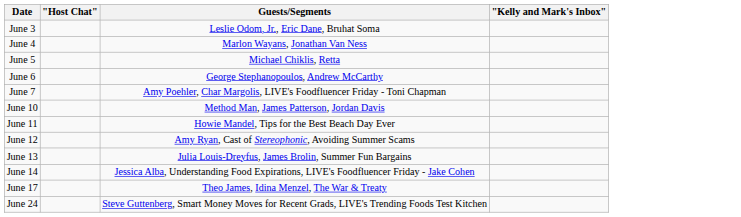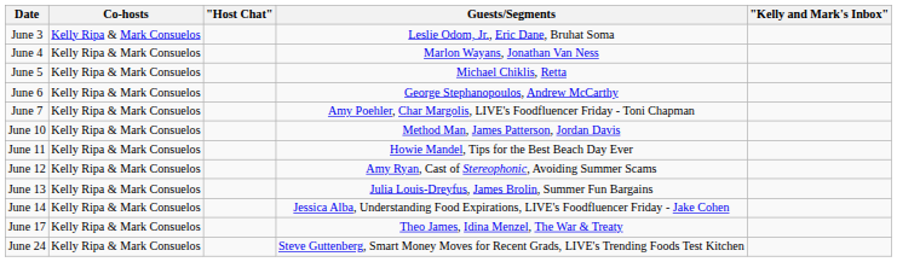 <table class="wikitable sortable" style="text-align:center;">
 <tr>
 <th>Date</th>
+<th>Co-hosts</th>
 <th>"Host Chat"</th>
 <th>Guests/Segments</th>
 <th>"Kelly and Mark's Inbox"</th>
 </tr>
 <tr>
 <td>June 3</td>
+<td><a href='#'>Kelly Ripa</a> & <a href='#'>Mark Consuelos</a></td>
 <td></td>
 <td><a href='#'>Leslie Odom, Jr.</a>, <a href='#'>Eric Dane</a>, Bruhat Soma</td>
 <td></td>
 </tr>
 <tr>
 <td>June 4</td>
+<td>Kelly Ripa & Mark Consuelos</td>
 <td></td>
 <td><a href='#'>Marlon Wayans</a>, <a href='#'>Jonathan Van Ness</a></td>
 <td></td>
 </tr>
 <tr>
 <td>June 5</td>
+<td>Kelly Ripa & Mark Consuelos</td>
 <td></td>
 <td><a href='#'>Michael Chiklis</a>, <a href='#'>Retta</a></td>
 <td></td>
 </tr>
 <tr>
 <td>June 6</td>
+<td>Kelly Ripa & Mark Consuelos</td>
 <td></td>
 <td><a href='#'>George Stephanopoulos</a>, <a href='#'>Andrew McCarthy</a></td>
 <td></td>
 </tr>
 <tr>
 <td>June 7</td>
+<td>Kelly Ripa & Mark Consuelos</td>
 <td></td>
 <td><a href='#'>Amy Poehler</a>, <a href='#'>Char Margolis</a>, LIVE's Foodfluencer Friday - Toni Chapman</td>
 <td></td>
 </tr>
 <tr>
 <td>June 10</td>
+<td>Kelly Ripa & Mark Consuelos</td>
 <td></td>
 <td><a href='#'>Method Man</a>, <a href='#'>James Patterson</a>, <a href='#'>Jordan Davis</a></td>
 <td></td>
 </tr>
 <tr>
 <td>June 11</td>
+<td>Kelly Ripa & Mark Consuelos</td>
 <td></td>
 <td><a href='#'>Howie Mandel</a>, Tips for the Best Beach Day Ever</td>
 <td></td>
 </tr>
 <tr>
 <td>June 12</td>
+<td>Kelly Ripa & Mark Consuelos</td>
 <td></td>
 <td><a href='#'>Amy Ryan</a>, Cast of <em><a href='#'>Stereophonic</a></em>, Avoiding Summer Scams</td>
 <td></td>
 </tr>
 <tr>
 <td>June 13</td>
+<td>Kelly Ripa & Mark Consuelos</td>
 <td></td>
 <td><a href='#'>Julia Louis-Dreyfus</a>, <a href='#'>James Brolin</a>, Summer Fun Bargains</td>
 <td></td>
 </tr>
 <tr>
 <td>June 14</td>
+<td>Kelly Ripa & Mark Consuelos</td>
 <td></td>
 <td><a href='#'>Jessica Alba</a>, Understanding Food Expirations, LIVE's Foodfluencer Friday - <a href='#'>Jake Cohen</a></td>
 <td></td>
 </tr>
 <tr>
 <td>June 17</td>
+<td>Kelly Ripa & Mark Consuelos</td>
 <td></td>
 <td><a href='#'>Theo James</a>, <a href='#'>Idina Menzel</a>, <a href='#'>The War & Treaty</a></td>
 <td></td>
 </tr>
 <tr>
 <td>June 24</td>
+<td>Kelly Ripa & Mark Consuelos</td>
 <td></td>
 <td><a href='#'>Steve Guttenberg</a>, Smart Money Moves for Recent Grads, LIVE's Trending Foods Test Kitchen</td>
 <td></td>
 </tr>
 </table>
